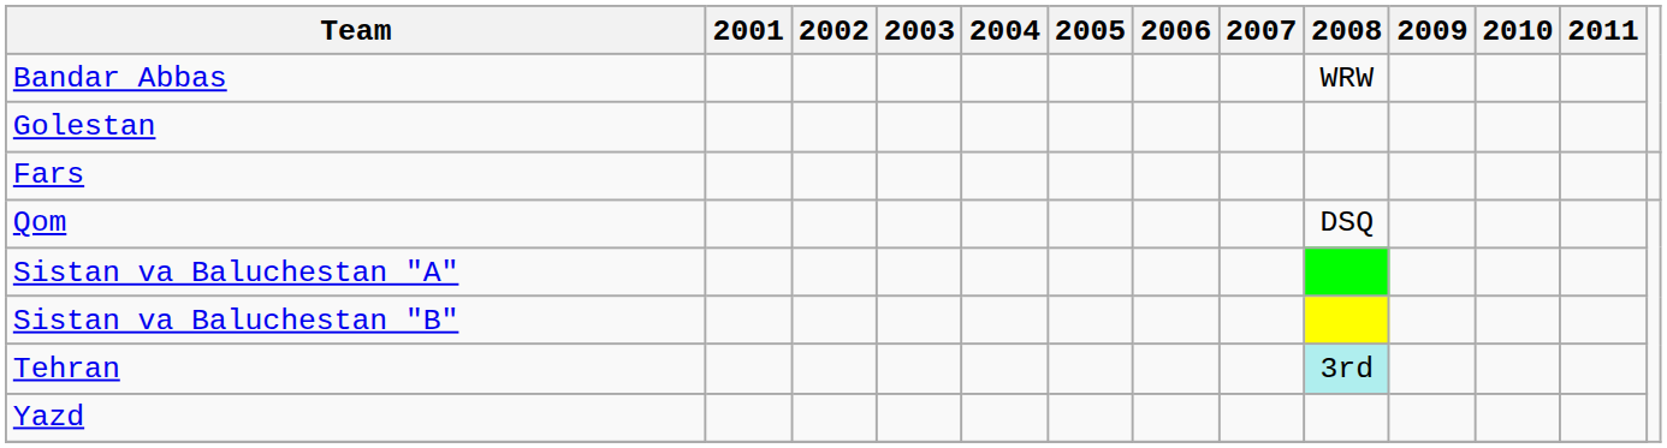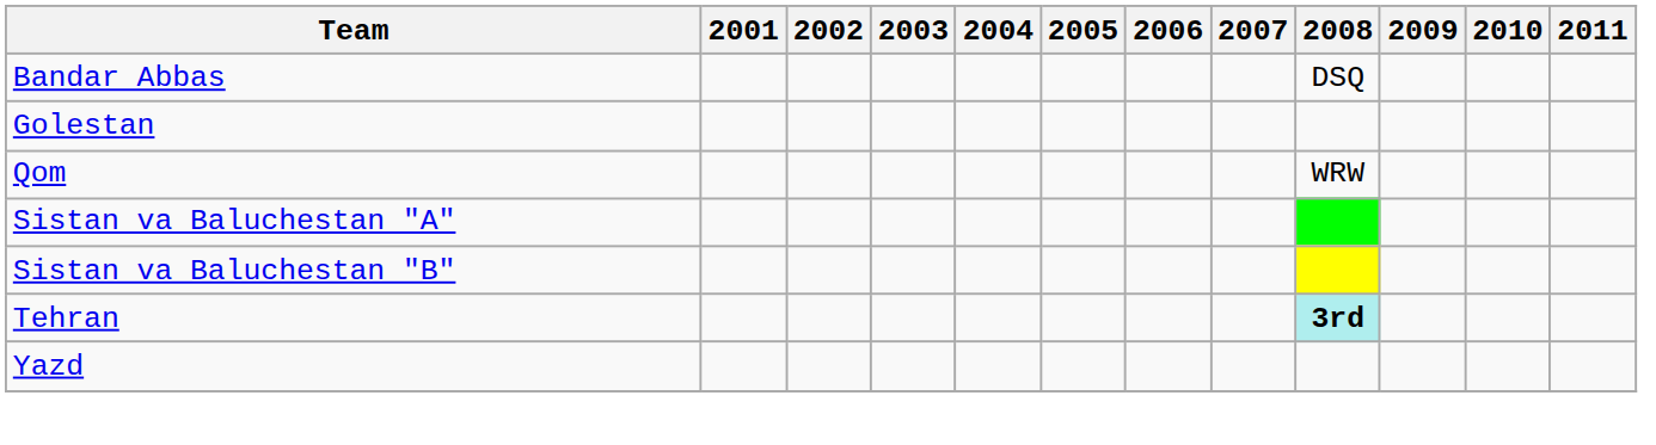 <table class="wikitable sortable" style="text-align: center;">
 <tr>
 <th style="width:300px;">Team</th>
 <th>2001</th>
 <th>2002</th>
 <th>2003</th>
 <th>2004</th>
 <th>2005</th>
 <th>2006</th>
 <th>2007</th>
 <th>2008</th>
 <th>2009</th>
 <th>2010</th>
 <th>2011</th>
 </tr>
 <tr>
 <td style="text-align:left;"><a href='#'>Bandar Abbas</a></td>
 <td style="background:White,"></td>
 <td style="background:White,"></td>
 <td style="background:White,"></td>
 <td style="background:White,"></td>
 <td style="background:White,"></td>
 <td style="background:White,"></td>
 <td style="background:White,"></td>
-<td style="background:White,">WRW</td>
+<td style="background:White,">DSQ</td>
 <td style="background:White,"></td>
 <td style="background:White,"></td>
 <td style="background:White,"></td>
 </tr>
 <tr>
 <td style="text-align:left;"><a href='#'>Golestan</a></td>
-<td style="background:White,"></td>
-<td style="background:White,"></td>
-<td style="background:White,"></td>
-<td style="background:White,"></td>
-<td style="background:White,"></td>
-<td style="background:White,"></td>
-<td style="background:White,"></td>
-<td style="background:White,"></td>
-<td style="background:White,"></td>
-<td style="background:White,"></td>
-<td style="background:White,"></td>
-</tr>
-<tr>
-<td style="text-align:left;"><a href='#'>Fars</a></td>
-<td style="background:White,"></td>
 <td style="background:White,"></td>
 <td style="background:White,"></td>
 <td style="background:White,"></td>
 <td style="background:White,"></td>
 <td style="background:White,"></td>
 <td style="background:White,"></td>
 <td style="background:White,"></td>
 <td style="background:White,"></td>
 <td style="background:White,"></td>
 <td style="background:White,"></td>
 <td style="background:White,"></td>
 </tr>
 <tr>
 <td style="text-align:left;"><a href='#'>Qom</a></td>
 <td style="background:White,"></td>
 <td style="background:White,"></td>
 <td style="background:White,"></td>
 <td style="background:White,"></td>
 <td style="background:White,"></td>
 <td style="background:White,"></td>
 <td style="background:White,"></td>
-<td style="background:White,">DSQ</td>
+<td style="background:White,">WRW</td>
 <td style="background:White,"></td>
 <td style="background:White,"></td>
 <td style="background:White,"></td>
 </tr>
 <tr>
 <td style="text-align:left;"><a href='#'>Sistan va Baluchestan "A"</a></td>
 <td style="background:White,"></td>
 <td style="background:White,"></td>
 <td style="background:White,"></td>
 <td style="background:White,"></td>
 <td style="background:White,"></td>
 <td style="background:White,"></td>
 <td style="background:White,"></td>
 <td style="background:lime;"></td>
 <td style="background:White,"></td>
 <td style="background:White,"></td>
 <td style="background:White,"></td>
 </tr>
 <tr>
 <td style="text-align:left;"><a href='#'>Sistan va Baluchestan "B"</a></td>
 <td style="background:White,"></td>
 <td style="background:White,"></td>
 <td style="background:White,"></td>
 <td style="background:White,"></td>
 <td style="background:White,"></td>
 <td style="background:White,"></td>
 <td style="background:White,"></td>
 <td style="background:yellow;"></td>
 <td style="background:White,"></td>
 <td style="background:White,"></td>
 <td style="background:White,"></td>
 </tr>
 <tr>
 <td style="text-align:left;"><a href='#'>Tehran</a></td>
 <td style="background:White,"></td>
 <td style="background:White,"></td>
 <td style="background:White,"></td>
 <td style="background:White,"></td>
 <td style="background:White,"></td>
 <td style="background:White,"></td>
 <td style="background:White,"></td>
-<td style="background:#afeeee;">3rd</td>
+<td style="background:#afeeee;"><strong>3rd</strong></td>
 <td style="background:White,"></td>
 <td style="background:White,"></td>
 <td style="background:White,"></td>
 </tr>
 <tr>
 <td style="text-align:left;"><a href='#'>Yazd</a></td>
 <td style="background:White,"></td>
 <td style="background:White,"></td>
 <td style="background:White,"></td>
 <td style="background:White,"></td>
 <td style="background:White,"></td>
 <td style="background:White,"></td>
 <td style="background:White,"></td>
 <td style="background:White,"></td>
 <td style="background:White,"></td>
 <td style="background:White,"></td>
 <td style="background:White,"></td>
 </tr>
 <tr>
 </tr>
 </table>
